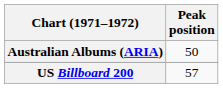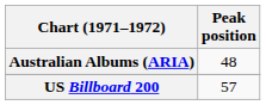 <table class="wikitable sortable plainrowheaders" style="text-align:center">
 <tr>
 <th scope="col">Chart (1971–1972)</th>
 <th scope="col">Peak<br> position</th>
 </tr>
 <tr>
 <th scope="row">Australian Albums (<a href='#'>ARIA</a>)</th>
-<td>50</td>
+<td>48</td>
 </tr>
 <tr>
 </tr>
 <tr>
 <th scope="row">US <a href='#'><em>Billboard</em> 200</a></th>
 <td>57</td>
 </tr>
 </table>
